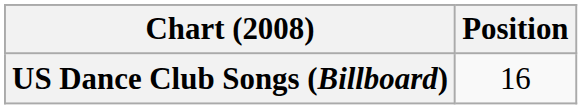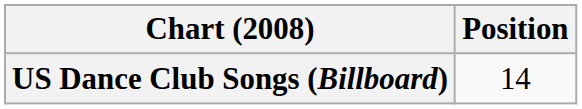 <table class="wikitable plainrowheaders" style="text-align:center">
 <tr>
 <th scope="col">Chart (2008)</th>
 <th scope="col">Position</th>
 </tr>
 <tr>
 <th scope="row">US Dance Club Songs (<em>Billboard</em>)</th>
-<td>16</td>
+<td>14</td>
 </tr>
 </table>
